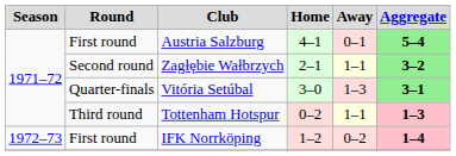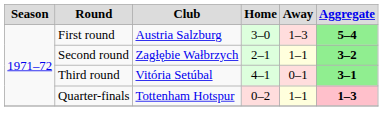 <table class="wikitable" style="text-align: center;">
 <tr>
 <th style="background:#DCDCDC">Season</th>
 <th style="background:#DCDCDC">Round</th>
 <th style="background:#DCDCDC">Club</th>
 <th style="background:#DCDCDC">Home</th>
 <th style="background:#DCDCDC">Away</th>
 <th style="background:#DCDCDC"><a href='#'>Aggregate</a></th>
 </tr>
 <tr>
 <td rowspan=4 align=left><a href='#'>1971–72</a></td>
 <td align=left>First round</td>
 <td align=left> <a href='#'>Austria Salzburg</a></td>
-<td bgcolor="#ddffdd" style="text-align:center;">4–1</td>
-<td bgcolor="#ffdddd" style="text-align:center;">0–1</td>
+<td bgcolor="#ddffdd" style="text-align:center;">3–0</td>
+<td bgcolor="#ffdddd" style="text-align:center;">1–3</td>
 <td bgcolor=lightgreen style="text-align:center;"><strong>5–4</strong></td>
 </tr>
 <tr>
 <td align=left>Second round</td>
 <td align=left> <a href='#'>Zagłębie Wałbrzych</a></td>
 <td bgcolor="#ddffdd" style="text-align:center;">2–1</td>
 <td bgcolor="#ffffdd" style="text-align:center;">1–1</td>
 <td bgcolor=lightgreen style="text-align:center;"><strong>3–2</strong></td>
 </tr>
 <tr>
-<td align=left>Quarter-finals</td>
+<td align=left>Third round</td>
 <td align=left> <a href='#'>Vitória Setúbal</a></td>
-<td bgcolor="#ddffdd" style="text-align:center;">3–0</td>
-<td bgcolor="#ffdddd" style="text-align:center;">1–3</td>
+<td bgcolor="#ddffdd" style="text-align:center;">4–1</td>
+<td bgcolor="#ffdddd" style="text-align:center;">0–1</td>
 <td bgcolor=lightgreen style="text-align:center;"><strong>3–1</strong></td>
 </tr>
 <tr>
-<td align=left>Third round</td>
+<td align=left>Quarter-finals</td>
 <td align=left> <a href='#'>Tottenham Hotspur</a></td>
 <td bgcolor="#ffdddd" style="text-align:center;">0–2</td>
 <td bgcolor="#ffffdd" style="text-align:center;">1–1</td>
 <td bgcolor=pink style="text-align:center;"><strong>1–3</strong></td>
 </tr>
 <tr>
-<td align=left><a href='#'>1972–73</a></td>
-<td align=left>First round</td>
-<td align=left> <a href='#'>IFK Norrköping</a></td>
-<td bgcolor="#ffdddd" style="text-align:center;">1–2</td>
-<td bgcolor="#ffdddd" style="text-align:center;">0–2</td>
-<td bgcolor=pink style="text-align:center;"><strong>1–4</strong></td>
-</tr>
-<tr>
 </tr>
 </table>
